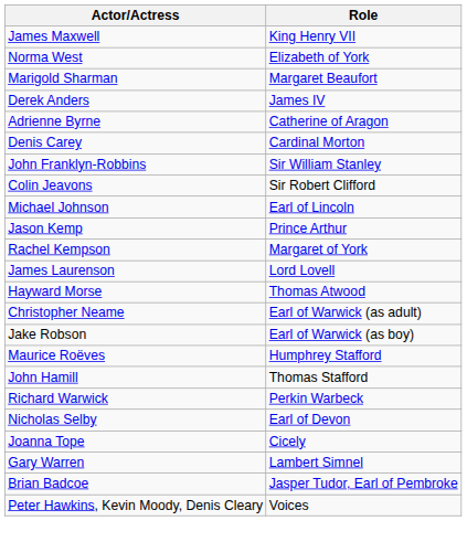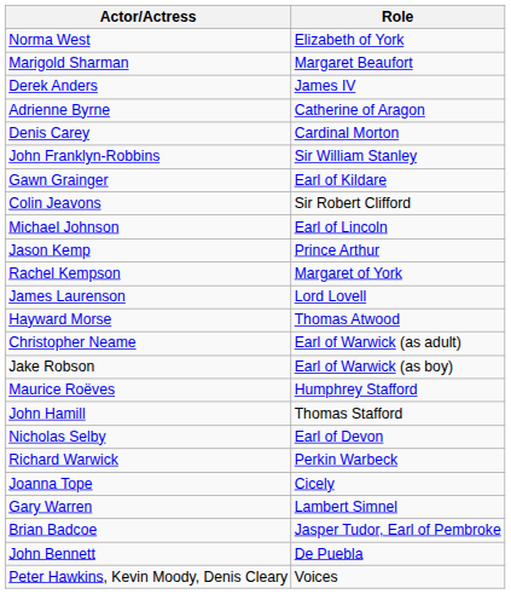 <table class="wikitable">
 <tr>
 <th>Actor/Actress</th>
 <th>Role</th>
-</tr>
-<tr>
-<td><a href='#'>James Maxwell</a></td>
-<td><a href='#'>King Henry VII</a></td>
 </tr>
 <tr>
 <td><a href='#'>Norma West</a></td>
 <td><a href='#'>Elizabeth of York</a></td>
 </tr>
 <tr>
 <td><a href='#'>Marigold Sharman</a></td>
 <td><a href='#'>Margaret Beaufort</a></td>
 </tr>
 <tr>
 <td><a href='#'>Derek Anders</a></td>
 <td><a href='#'>James IV</a></td>
 </tr>
 <tr>
 <td><a href='#'>Adrienne Byrne</a></td>
 <td><a href='#'>Catherine of Aragon</a></td>
 </tr>
 <tr>
 <td><a href='#'>Denis Carey</a></td>
 <td><a href='#'>Cardinal Morton</a></td>
 </tr>
 <tr>
 <td><a href='#'>John Franklyn-Robbins</a></td>
 <td><a href='#'>Sir William Stanley</a></td>
+</tr>
+<tr>
+<td><a href='#'>Gawn Grainger</a></td>
+<td><a href='#'>Earl of Kildare</a></td>
 </tr>
 <tr>
 <td><a href='#'>Colin Jeavons</a></td>
 <td>Sir Robert Clifford</td>
 </tr>
 <tr>
 <td><a href='#'>Michael Johnson</a></td>
 <td><a href='#'>Earl of Lincoln</a></td>
 </tr>
 <tr>
 <td><a href='#'>Jason Kemp</a></td>
 <td><a href='#'>Prince Arthur</a></td>
 </tr>
 <tr>
 <td><a href='#'>Rachel Kempson</a></td>
 <td><a href='#'>Margaret of York</a></td>
 </tr>
 <tr>
 <td><a href='#'>James Laurenson</a></td>
 <td><a href='#'>Lord Lovell</a></td>
 </tr>
 <tr>
 <td><a href='#'>Hayward Morse</a></td>
 <td><a href='#'>Thomas Atwood</a></td>
 </tr>
 <tr>
 <td><a href='#'>Christopher Neame</a></td>
 <td><a href='#'>Earl of Warwick</a> (as adult)</td>
 </tr>
 <tr>
 <td>Jake Robson</td>
 <td><a href='#'>Earl of Warwick</a> (as boy)</td>
 </tr>
 <tr>
 <td><a href='#'>Maurice Roëves</a></td>
 <td><a href='#'>Humphrey Stafford</a></td>
 </tr>
 <tr>
 <td><a href='#'>John Hamill</a></td>
 <td>Thomas Stafford</td>
 </tr>
 <tr>
+<td><a href='#'>Nicholas Selby</a></td>
+<td><a href='#'>Earl of Devon</a></td>
+</tr>
+<tr>
 <td><a href='#'>Richard Warwick</a></td>
 <td><a href='#'>Perkin Warbeck</a></td>
-</tr>
-<tr>
-<td><a href='#'>Nicholas Selby</a></td>
-<td><a href='#'>Earl of Devon</a></td>
 </tr>
 <tr>
 <td><a href='#'>Joanna Tope</a></td>
 <td><a href='#'>Cicely</a></td>
 </tr>
 <tr>
 <td><a href='#'>Gary Warren</a></td>
 <td><a href='#'>Lambert Simnel</a></td>
 </tr>
 <tr>
 <td><a href='#'>Brian Badcoe</a></td>
 <td><a href='#'>Jasper Tudor, Earl of Pembroke</a></td>
 </tr>
 <tr>
+<td><a href='#'>John Bennett</a></td>
+<td><a href='#'>De Puebla</a></td>
+</tr>
+<tr>
 <td><a href='#'>Peter Hawkins</a>, Kevin Moody, Denis Cleary</td>
 <td>Voices</td>
 </tr>
 </table>
